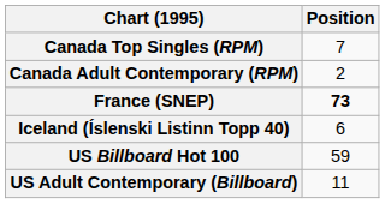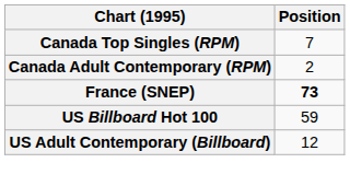 <table class="wikitable sortable plainrowheaders" style="text-align:center">
 <tr>
 <th>Chart (1995)</th>
 <th>Position</th>
 </tr>
 <tr>
 <th scope="row">Canada Top Singles (<em>RPM</em>)</th>
 <td>7</td>
 </tr>
 <tr>
 <th scope="row">Canada Adult Contemporary (<em>RPM</em>)</th>
 <td>2</td>
 </tr>
 <tr>
 <th scope="row">France (SNEP)</th>
 <td align="center"><strong>73</strong></td>
 </tr>
 <tr>
-<th scope="row">Iceland (Íslenski Listinn Topp 40)</th>
-<td>6</td>
-</tr>
-<tr>
 <th scope="row">US <em>Billboard</em> Hot 100</th>
 <td>59</td>
 </tr>
 <tr>
 <th scope="row">US Adult Contemporary (<em>Billboard</em>)</th>
-<td>11</td>
+<td>12</td>
 </tr>
 </table>
